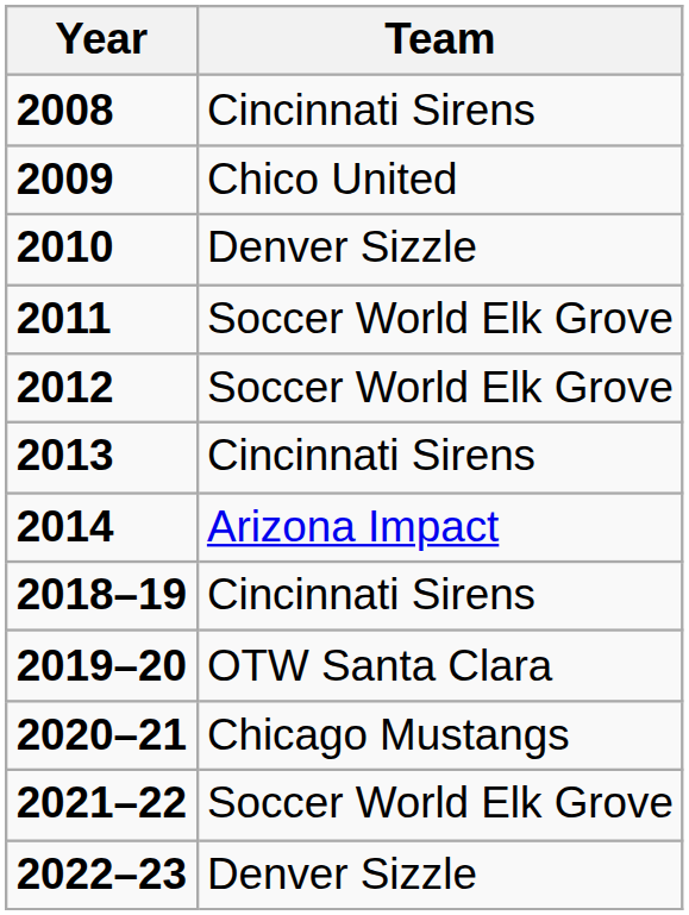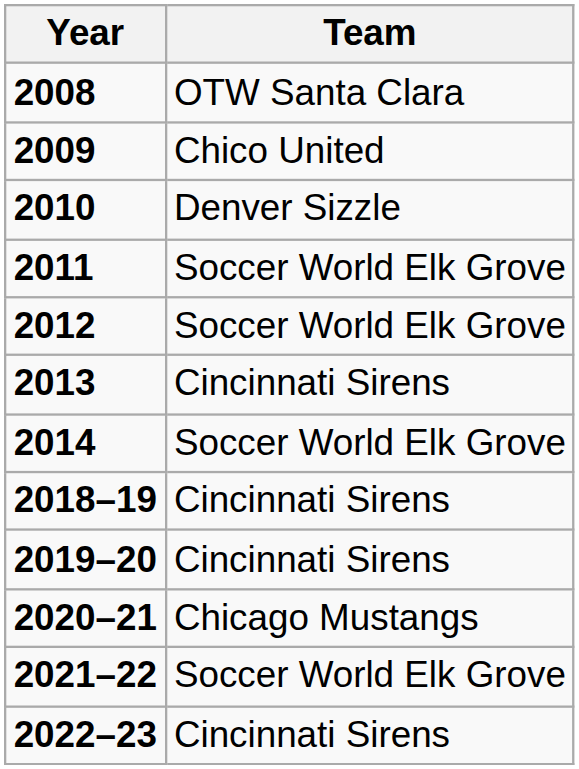 <table class="wikitable">
 <tr>
 <th><strong>Year</strong></th>
 <th>Team</th>
 </tr>
 <tr>
 <td><strong>2008</strong></td>
-<td>Cincinnati Sirens</td>
+<td>OTW Santa Clara</td>
 </tr>
 <tr>
 <td><strong>2009</strong></td>
 <td>Chico United</td>
 </tr>
 <tr>
 <td><strong>2010</strong></td>
 <td>Denver Sizzle</td>
 </tr>
 <tr>
 <td><strong>2011</strong></td>
 <td>Soccer World Elk Grove</td>
 </tr>
 <tr>
 <td><strong>2012</strong></td>
 <td>Soccer World Elk Grove</td>
 </tr>
 <tr>
 <td><strong>2013</strong></td>
 <td>Cincinnati Sirens</td>
 </tr>
 <tr>
 <td><strong>2014</strong></td>
-<td><a href='#'>Arizona Impact</a></td>
+<td>Soccer World Elk Grove</td>
 </tr>
 <tr>
 <td><strong>2018–19</strong></td>
 <td>Cincinnati Sirens</td>
 </tr>
 <tr>
 <td><strong>2019–20</strong></td>
-<td>OTW Santa Clara</td>
+<td>Cincinnati Sirens</td>
 </tr>
 <tr>
 <td><strong>2020–21</strong></td>
 <td>Chicago Mustangs</td>
 </tr>
 <tr>
 <td><strong>2021–22</strong></td>
 <td>Soccer World Elk Grove</td>
 </tr>
 <tr>
 <td><strong>2022–23</strong></td>
-<td>Denver Sizzle</td>
+<td>Cincinnati Sirens</td>
 </tr>
 </table>
